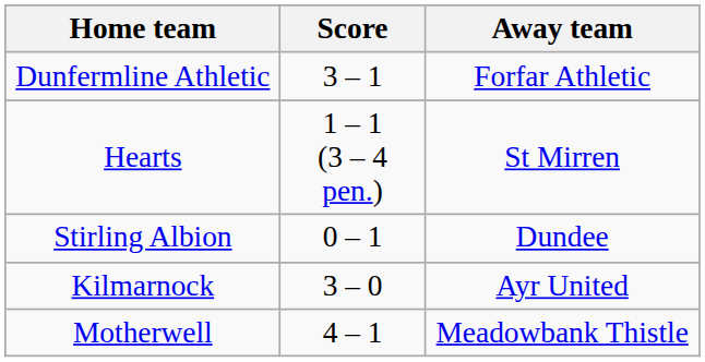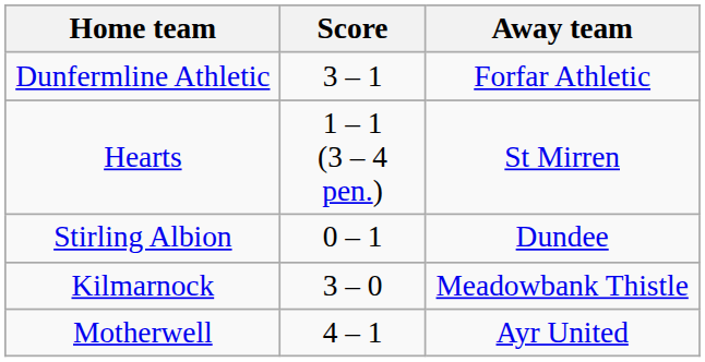 <table class="wikitable" style="text-align: center">
 <tr>
 <th width=140>Home team</th>
 <th width=70>Score</th>
 <th width=140>Away team</th>
 </tr>
 <tr>
 <td><a href='#'>Dunfermline Athletic</a></td>
 <td>3 – 1</td>
 <td><a href='#'>Forfar Athletic</a></td>
 </tr>
 <tr>
 <td><a href='#'>Hearts</a></td>
 <td>1 – 1<br>(3 – 4 <a href='#'>pen.</a>)</td>
 <td><a href='#'>St Mirren</a></td>
 </tr>
 <tr>
 <td><a href='#'>Stirling Albion</a></td>
 <td>0 – 1</td>
 <td><a href='#'>Dundee</a></td>
 </tr>
 <tr>
 <td><a href='#'>Kilmarnock</a></td>
 <td>3 – 0</td>
-<td><a href='#'>Ayr United</a></td>
+<td><a href='#'>Meadowbank Thistle</a></td>
 </tr>
 <tr>
 <td><a href='#'>Motherwell</a></td>
 <td>4 – 1</td>
-<td><a href='#'>Meadowbank Thistle</a></td>
+<td><a href='#'>Ayr United</a></td>
 </tr>
 </table>
